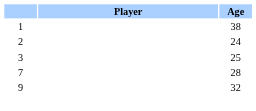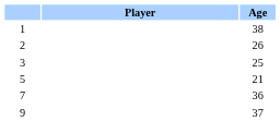 <table class="sortable" border="0" cellspacing="2" cellpadding="2">
 <tr style="background-color:#AAD0FF">
 <th width=8%></th>
 <th width=44%>Player</th>
 <th width=8%>Age</th>
 </tr>
 <tr>
 <td style="text-align: center;">1</td>
 <td></td>
 <td style="text-align: center;">38</td>
 </tr>
 <tr>
 <td style="text-align: center;">2</td>
 <td></td>
-<td style="text-align: center;">24</td>
+<td style="text-align: center;">26</td>
 </tr>
 <tr>
 <td style="text-align: center;">3</td>
 <td></td>
 <td style="text-align: center;">25</td>
 </tr>
 <tr>
+<td style="text-align: center;">5</td>
+<td></td>
+<td style="text-align: center;">21</td>
+</tr>
+<tr>
 <td style="text-align: center;">7</td>
 <td></td>
-<td style="text-align: center;">28</td>
+<td style="text-align: center;">36</td>
 </tr>
 <tr>
 <td style="text-align: center;">9</td>
 <td></td>
-<td style="text-align: center;">32</td>
+<td style="text-align: center;">37</td>
 </tr>
 </table>
